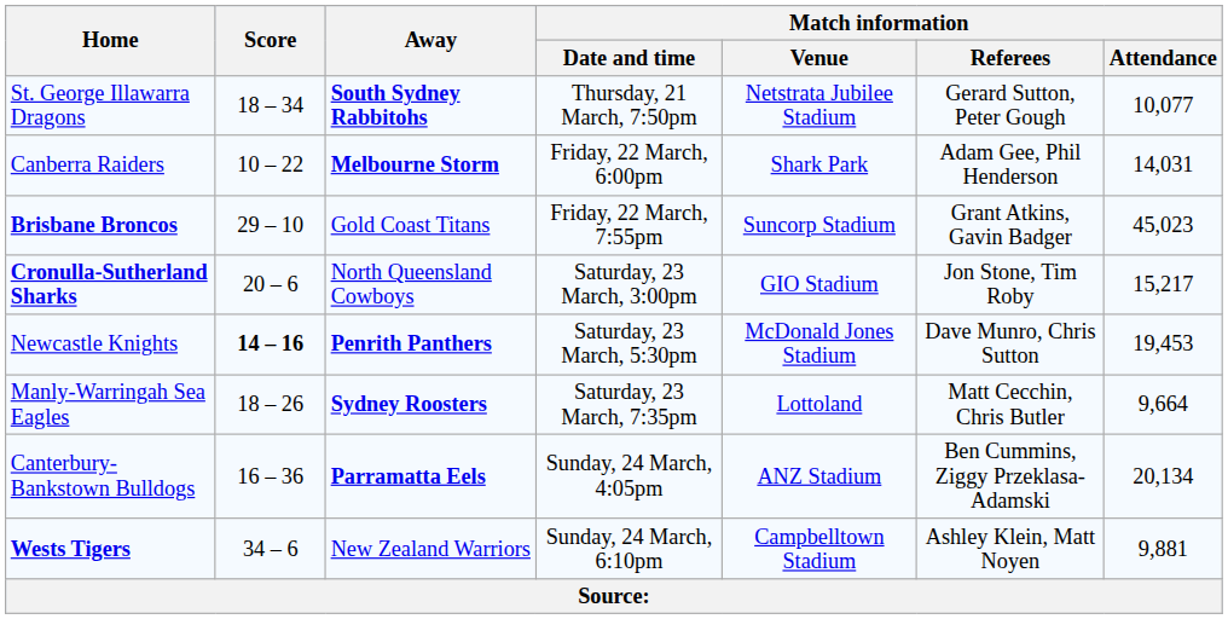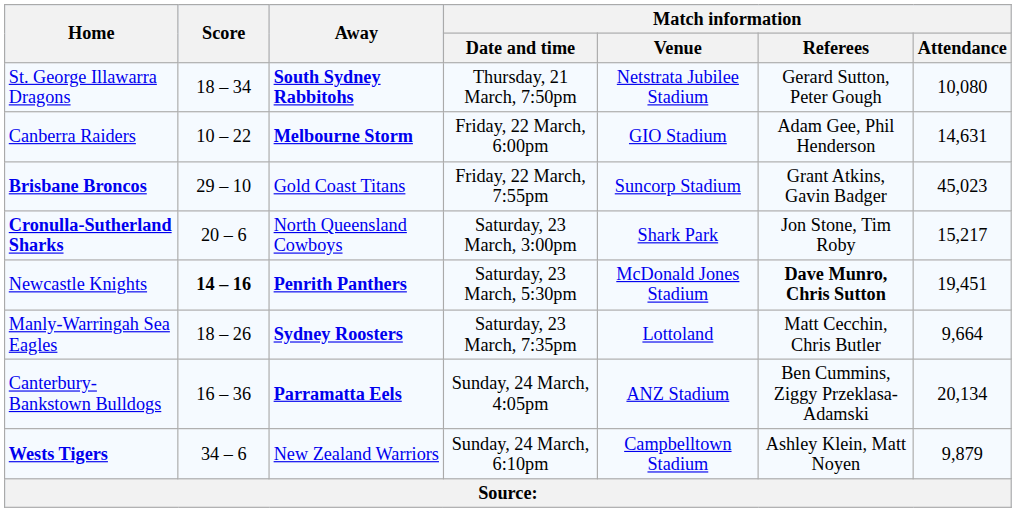 <table class="wikitable" style="border-collapse:collapse; text-align:center; width:100%;">
 <tr style="background:#c1d8ff;">
 <th rowspan="2" style="width:19%;">Home</th>
 <th rowspan="2" style="width:10%;">Score</th>
 <th rowspan="2" style="width:19%;">Away</th>
 <th colspan="6">Match information</th>
 </tr>
 <tr style="background:#efefef;">
 <th width="17%">Date and time</th>
 <th width="17%">Venue</th>
 <th width="17%">Referees</th>
 <th width="5%">Attendance</th>
 </tr>
 <tr style="text-align:center; background:#f5faff;">
 <td align="left"> <a href='#'>St. George Illawarra Dragons</a></td>
 <td>18 – 34</td>
 <td align="left"> <strong><a href='#'>South Sydney Rabbitohs</a></strong></td>
 <td>Thursday, 21 March, 7:50pm</td>
 <td><a href='#'>Netstrata Jubilee Stadium</a></td>
 <td>Gerard Sutton, Peter Gough</td>
-<td>10,077</td>
+<td>10,080</td>
 </tr>
 <tr style="text-align:center; background:#f5faff;">
 <td align="left"> <a href='#'>Canberra Raiders</a></td>
 <td>10 – 22</td>
 <td align="left"> <strong><a href='#'>Melbourne Storm</a></strong></td>
 <td>Friday, 22 March, 6:00pm</td>
-<td><a href='#'>Shark Park</a></td>
+<td><a href='#'>GIO Stadium</a></td>
 <td>Adam Gee, Phil Henderson</td>
-<td>14,031</td>
+<td>14,631</td>
 </tr>
 <tr style="text-align:center; background:#f5faff;">
 <td align="left"> <strong><a href='#'>Brisbane Broncos</a></strong></td>
 <td>29 – 10</td>
 <td align="left"> <a href='#'>Gold Coast Titans</a></td>
 <td>Friday, 22 March, 7:55pm</td>
 <td><a href='#'>Suncorp Stadium</a></td>
 <td>Grant Atkins, Gavin Badger</td>
 <td>45,023</td>
 </tr>
 <tr style="text-align:center; background:#f5faff;">
 <td align="left"> <strong><a href='#'>Cronulla-Sutherland Sharks</a></strong></td>
 <td>20 – 6</td>
 <td align="left"> <a href='#'>North Queensland Cowboys</a></td>
 <td>Saturday, 23 March, 3:00pm</td>
-<td><a href='#'>GIO Stadium</a></td>
+<td><a href='#'>Shark Park</a></td>
 <td>Jon Stone, Tim Roby</td>
 <td>15,217</td>
 </tr>
 <tr style="text-align:center; background:#f5faff;">
 <td align="left"> <a href='#'>Newcastle Knights</a></td>
 <td><strong>14 – 16</strong></td>
 <td align="left"> <strong><a href='#'>Penrith Panthers</a></strong></td>
 <td>Saturday, 23 March, 5:30pm</td>
 <td><a href='#'>McDonald Jones Stadium</a></td>
-<td>Dave Munro, Chris Sutton</td>
-<td>19,453</td>
+<td><strong>Dave Munro, Chris Sutton</strong></td>
+<td>19,451</td>
 </tr>
 <tr style="text-align:center; background:#f5faff;">
 <td align="left"> <a href='#'>Manly-Warringah Sea Eagles</a></td>
 <td>18 – 26</td>
 <td align="left"> <strong><a href='#'>Sydney Roosters</a></strong></td>
 <td>Saturday, 23 March, 7:35pm</td>
 <td><a href='#'>Lottoland</a></td>
 <td>Matt Cecchin, Chris Butler</td>
 <td>9,664</td>
 </tr>
 <tr style="text-align:center; background:#f5faff;">
 <td align="left"> <a href='#'>Canterbury-Bankstown Bulldogs</a></td>
 <td>16 – 36</td>
 <td align="left"> <strong><a href='#'>Parramatta Eels</a></strong></td>
 <td>Sunday, 24 March, 4:05pm</td>
 <td><a href='#'>ANZ Stadium</a></td>
 <td>Ben Cummins, Ziggy Przeklasa-Adamski</td>
 <td>20,134</td>
 </tr>
 <tr style="text-align:center; background:#f5faff;">
 <td align="left"> <strong><a href='#'>Wests Tigers</a></strong></td>
 <td>34 – 6</td>
 <td align="left"> <a href='#'>New Zealand Warriors</a></td>
 <td>Sunday, 24 March, 6:10pm</td>
 <td><a href='#'>Campbelltown Stadium</a></td>
 <td>Ashley Klein, Matt Noyen</td>
-<td>9,881</td>
+<td>9,879</td>
 </tr>
 <tr style="background:#c1d8ff;">
 <th colspan="7">Source:</th>
 </tr>
 </table>
